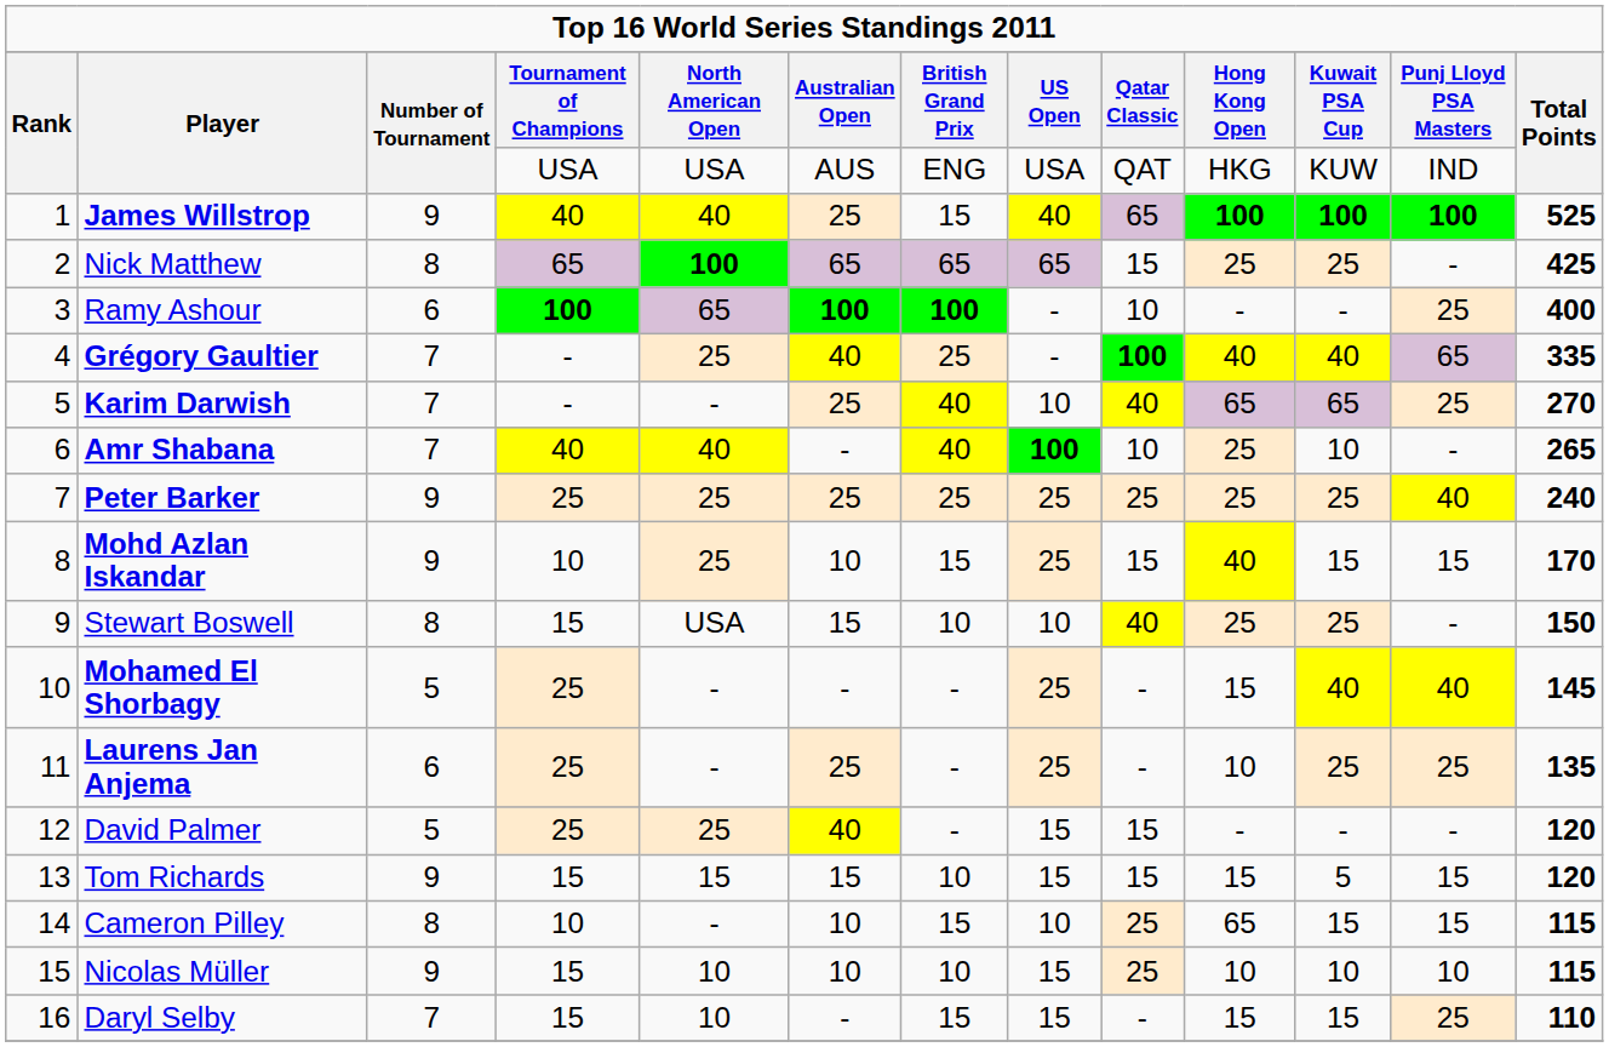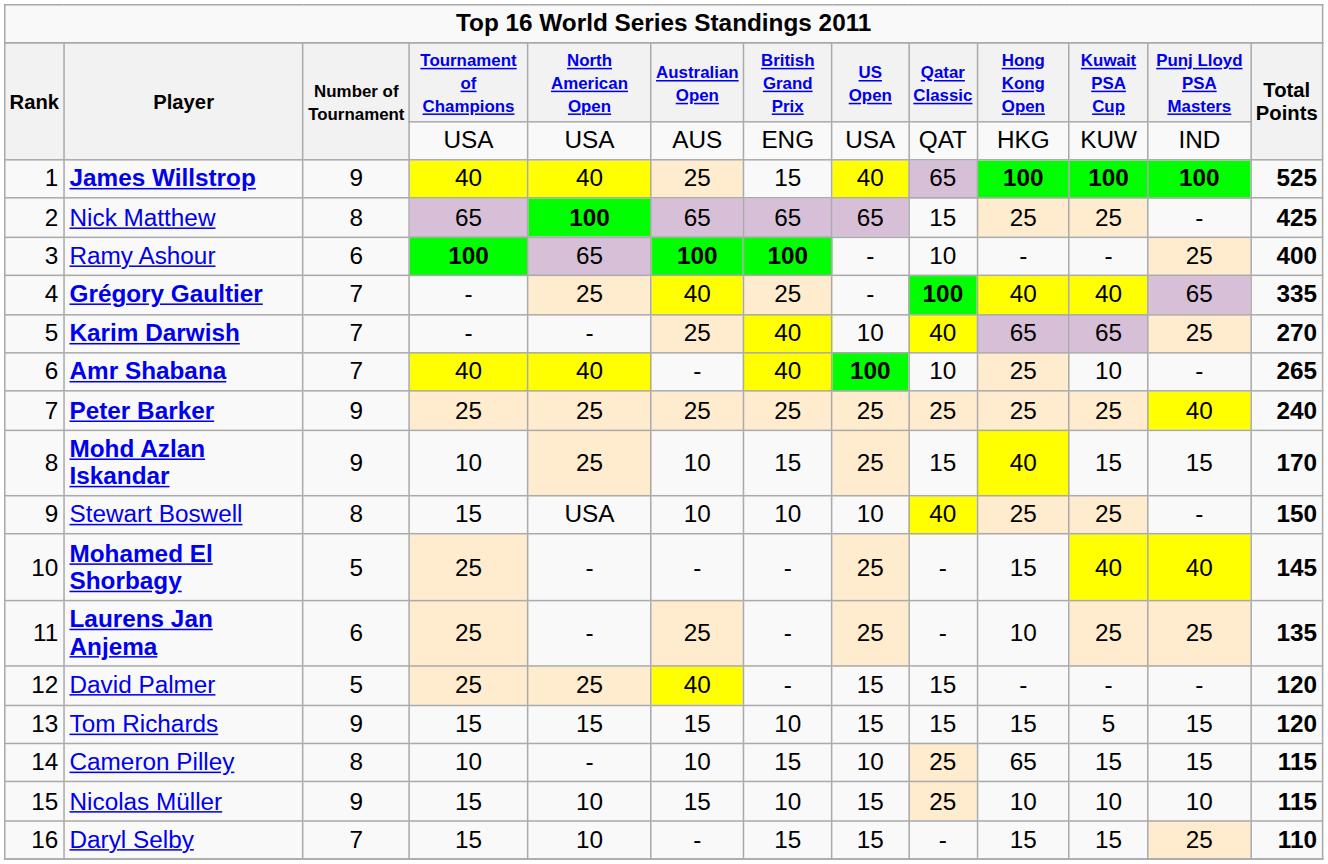 <table class="wikitable">
 <tr>
 <td colspan=13 align="center"><strong>Top 16 World Series Standings 2011</strong></td>
 </tr>
 <tr>
 </tr>
 <tr style="font-size:10pt;font-weight:bold">
 <th rowspan=2 align="center">Rank</th>
 <th rowspan=2 align="center">Player</th>
 <th rowspan=2 align="center"><small>Number of<br>Tournament</small></th>
 <th><small><a href='#'>Tournament<br>of Champions</a></small></th>
 <th><small><a href='#'>North<br>American Open</a></small></th>
 <th><small><a href='#'>Australian<br>Open</a></small></th>
 <th><small><a href='#'>British<br>Grand Prix</a></small></th>
 <th><small><a href='#'>US Open</a></small></th>
 <th><small><a href='#'>Qatar<br>Classic</a></small></th>
 <th><small><a href='#'>Hong Kong<br>Open</a></small></th>
 <th><small><a href='#'>Kuwait<br>PSA Cup</a></small></th>
 <th><small><a href='#'>Punj Lloyd<br>PSA Masters</a></small></th>
 <th rowspan=2 align="center">Total<br>Points</th>
 </tr>
 <tr>
 <td align="center">USA </td>
 <td align="center">USA </td>
 <td align="center">AUS </td>
 <td align="center">ENG </td>
 <td align="center">USA </td>
 <td align="center">QAT </td>
 <td align="center">HKG </td>
 <td align="center">KUW </td>
 <td align="center">IND </td>
 </tr>
 <tr>
 <td align=right>1</td>
 <td> <strong><a href='#'>James Willstrop</a></strong></td>
 <td align=center>9</td>
 <td align=center style="background:yellow;">40</td>
 <td align=center style="background:yellow;">40</td>
 <td align=center style="background:#ffebcd;">25</td>
 <td align=center>15</td>
 <td align=center style="background:yellow;">40</td>
 <td align=center style="background:#D8BFD8;">65</td>
 <td align=center style="background:#00ff00"><strong>100</strong></td>
 <td align=center style="background:#00ff00"><strong>100</strong></td>
 <td align=center style="background:#00ff00"><strong>100</strong></td>
 <td align=right><strong>525</strong></td>
 </tr>
 <tr>
 <td align=right>2</td>
 <td> <a href='#'>Nick Matthew</a></td>
 <td align=center>8</td>
 <td align=center style="background:#D8BFD8;">65</td>
 <td align=center style="background:#00ff00"><strong>100</strong></td>
 <td align=center style="background:#D8BFD8;">65</td>
 <td align=center style="background:#D8BFD8;">65</td>
 <td align=center style="background:#D8BFD8;">65</td>
 <td align=center>15</td>
 <td align=center style="background:#ffebcd;">25</td>
 <td align=center style="background:#ffebcd;">25</td>
 <td align=center>-</td>
 <td align=right><strong>425</strong></td>
 </tr>
 <tr>
 <td align=right>3</td>
 <td> <a href='#'>Ramy Ashour</a></td>
 <td align=center>6</td>
 <td align=center style="background:#00ff00"><strong>100</strong></td>
 <td align=center style="background:#D8BFD8;">65</td>
 <td align=center style="background:#00ff00"><strong>100</strong></td>
 <td align=center style="background:#00ff00"><strong>100</strong></td>
 <td align=center>-</td>
 <td align=center>10</td>
 <td align=center>-</td>
 <td align=center>-</td>
 <td align=center style="background:#ffebcd;">25</td>
 <td align=right><strong>400</strong></td>
 </tr>
 <tr>
 <td align=right>4</td>
 <td> <strong><a href='#'>Grégory Gaultier</a></strong></td>
 <td align=center>7</td>
 <td align=center>-</td>
 <td align=center style="background:#ffebcd;">25</td>
 <td align=center style="background:yellow;">40</td>
 <td align=center style="background:#ffebcd;">25</td>
 <td align=center>-</td>
 <td align=center style="background:#00ff00"><strong>100</strong></td>
 <td align=center style="background:yellow;">40</td>
 <td align=center style="background:yellow;">40</td>
 <td align=center style="background:#D8BFD8;">65</td>
 <td align=right><strong>335</strong></td>
 </tr>
 <tr>
 <td align=right>5</td>
 <td> <strong><a href='#'>Karim Darwish</a></strong></td>
 <td align=center>7</td>
 <td align=center>-</td>
 <td align=center>-</td>
 <td align=center style="background:#ffebcd;">25</td>
 <td align=center style="background:yellow;">40</td>
 <td align=center>10</td>
 <td align=center style="background:yellow;">40</td>
 <td align=center style="background:#D8BFD8;">65</td>
 <td align=center style="background:#D8BFD8;">65</td>
 <td align=center style="background:#ffebcd;">25</td>
 <td align=right><strong>270</strong></td>
 </tr>
 <tr>
 <td align=right>6</td>
 <td> <strong><a href='#'>Amr Shabana</a></strong></td>
 <td align=center>7</td>
 <td align=center style="background:yellow;">40</td>
 <td align=center style="background:yellow;">40</td>
 <td align=center>-</td>
 <td align=center style="background:yellow;">40</td>
 <td align=center style="background:#00ff00"><strong>100</strong></td>
 <td align=center>10</td>
 <td align=center style="background:#ffebcd;">25</td>
 <td align=center>10</td>
 <td align=center>-</td>
 <td align=right><strong>265</strong></td>
 </tr>
 <tr>
 <td align=right>7</td>
 <td> <strong><a href='#'>Peter Barker</a></strong></td>
 <td align=center>9</td>
 <td align=center style="background:#ffebcd;">25</td>
 <td align=center style="background:#ffebcd;">25</td>
 <td align=center style="background:#ffebcd;">25</td>
 <td align=center style="background:#ffebcd;">25</td>
 <td align=center style="background:#ffebcd;">25</td>
 <td align=center style="background:#ffebcd;">25</td>
 <td align=center style="background:#ffebcd;">25</td>
 <td align=center style="background:#ffebcd;">25</td>
 <td align=center style="background:yellow;">40</td>
 <td align=right><strong>240</strong></td>
 </tr>
 <tr>
 <td align=right>8</td>
 <td> <strong><a href='#'>Mohd Azlan Iskandar</a></strong></td>
 <td align=center>9</td>
 <td align=center>10</td>
 <td align=center style="background:#ffebcd;">25</td>
 <td align=center>10</td>
 <td align=center>15</td>
 <td align=center style="background:#ffebcd;">25</td>
 <td align=center>15</td>
 <td align=center style="background:yellow;">40</td>
 <td align=center>15</td>
 <td align=center>15</td>
 <td align=right><strong>170</strong></td>
 </tr>
 <tr>
 <td align=right>9</td>
 <td> <a href='#'>Stewart Boswell</a></td>
 <td align=center>8</td>
 <td align=center>15</td>
 <td align="center">USA </td>
-<td align=center>15</td>
+<td align=center>10</td>
 <td align=center>10</td>
 <td align=center>10</td>
 <td align=center style="background:yellow;">40</td>
 <td align=center style="background:#ffebcd;">25</td>
 <td align=center style="background:#ffebcd;">25</td>
 <td align=center>-</td>
 <td align=right><strong>150</strong></td>
 </tr>
 <tr>
 <td align=right>10</td>
 <td> <strong><a href='#'>Mohamed El Shorbagy</a></strong></td>
 <td align=center>5</td>
 <td align=center style="background:#ffebcd;">25</td>
 <td align=center>-</td>
 <td align=center>-</td>
 <td align=center>-</td>
 <td align=center style="background:#ffebcd;">25</td>
 <td align=center>-</td>
 <td align=center>15</td>
 <td align=center style="background:yellow;">40</td>
 <td align=center style="background:yellow;">40</td>
 <td align=right><strong>145</strong></td>
 </tr>
 <tr>
 <td align=right>11</td>
 <td> <strong><a href='#'>Laurens Jan Anjema</a></strong></td>
 <td align=center>6</td>
 <td align=center style="background:#ffebcd;">25</td>
 <td align=center>-</td>
 <td align=center style="background:#ffebcd;">25</td>
 <td align=center>-</td>
 <td align=center style="background:#ffebcd;">25</td>
 <td align=center>-</td>
 <td align=center>10</td>
 <td align=center style="background:#ffebcd;">25</td>
 <td align=center style="background:#ffebcd;">25</td>
 <td align=right><strong>135</strong></td>
 </tr>
 <tr>
 <td align=right>12</td>
 <td> <a href='#'>David Palmer</a></td>
 <td align=center>5</td>
 <td align=center style="background:#ffebcd;">25</td>
 <td align=center style="background:#ffebcd;">25</td>
 <td align=center style="background:yellow;">40</td>
 <td align=center>-</td>
 <td align=center>15</td>
 <td align=center>15</td>
 <td align=center>-</td>
 <td align=center>-</td>
 <td align=center>-</td>
 <td align=right><strong>120</strong></td>
 </tr>
 <tr>
 <td align=right>13</td>
 <td> <a href='#'>Tom Richards</a></td>
 <td align=center>9</td>
 <td align=center>15</td>
 <td align=center>15</td>
 <td align=center>15</td>
 <td align=center>10</td>
 <td align=center>15</td>
 <td align=center>15</td>
 <td align=center>15</td>
 <td align=center>5</td>
 <td align=center>15</td>
 <td align=right><strong>120</strong></td>
 </tr>
 <tr>
 <td align=right>14</td>
 <td> <a href='#'>Cameron Pilley</a></td>
 <td align=center>8</td>
 <td align=center>10</td>
 <td align=center>-</td>
 <td align=center>10</td>
 <td align=center>15</td>
 <td align=center>10</td>
 <td align=center style="background:#ffebcd;">25</td>
 <td align=center>65</td>
 <td align=center>15</td>
 <td align=center>15</td>
 <td align=right><strong>115</strong></td>
 </tr>
 <tr>
 <td align=right>15</td>
 <td> <a href='#'>Nicolas Müller</a></td>
 <td align=center>9</td>
 <td align=center>15</td>
 <td align=center>10</td>
-<td align=center>10</td>
+<td align=center>15</td>
 <td align=center>10</td>
 <td align=center>15</td>
 <td align=center style="background:#ffebcd;">25</td>
 <td align=center>10</td>
 <td align=center>10</td>
 <td align=center>10</td>
 <td align=right><strong>115</strong></td>
 </tr>
 <tr>
 <td align=right>16</td>
 <td> <a href='#'>Daryl Selby</a></td>
 <td align=center>7</td>
 <td align=center>15</td>
 <td align=center>10</td>
 <td align=center>-</td>
 <td align=center>15</td>
 <td align=center>15</td>
 <td align=center>-</td>
 <td align=center>15</td>
 <td align=center>15</td>
 <td align=center style="background:#ffebcd;">25</td>
 <td align=right><strong>110</strong></td>
 </tr>
 <tr>
 </tr>
 </table>
